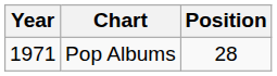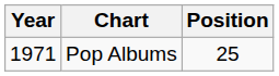 <table class="wikitable">
 <tr>
 <th>Year</th>
 <th>Chart</th>
 <th>Position</th>
 </tr>
 <tr>
 <td>1971</td>
 <td>Pop Albums</td>
-<td align="center">28</td>
+<td align="center">25</td>
 </tr>
 </table>
